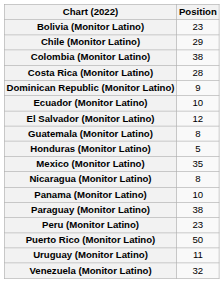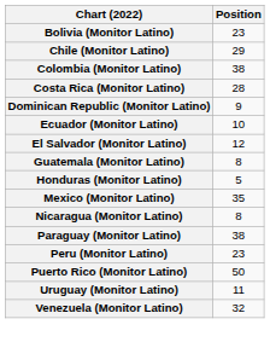 <table class="wikitable sortable plainrowheaders" style="text-align:center">
 <tr>
 <th scope="col">Chart (2022)</th>
 <th scope="col">Position</th>
 </tr>
 <tr>
 <th scope="row">Bolivia (Monitor Latino)</th>
 <td>23</td>
 </tr>
 <tr>
 <th scope="row">Chile (Monitor Latino)</th>
 <td>29</td>
 </tr>
 <tr>
 <th scope="row">Colombia (Monitor Latino)</th>
 <td>38</td>
 </tr>
 <tr>
 <th scope="row">Costa Rica (Monitor Latino)</th>
 <td>28</td>
 </tr>
 <tr>
 <th scope="row">Dominican Republic (Monitor Latino)</th>
 <td>9</td>
 </tr>
 <tr>
 <th scope="row">Ecuador (Monitor Latino)</th>
 <td>10</td>
 </tr>
 <tr>
 <th scope="row">El Salvador (Monitor Latino)</th>
 <td>12</td>
 </tr>
 <tr>
 <th scope="row">Guatemala (Monitor Latino)</th>
 <td>8</td>
 </tr>
 <tr>
 <th scope="row">Honduras (Monitor Latino)</th>
 <td>5</td>
 </tr>
 <tr>
 <th scope="row">Mexico (Monitor Latino)</th>
 <td>35</td>
 </tr>
 <tr>
 <th scope="row">Nicaragua (Monitor Latino)</th>
 <td>8</td>
 </tr>
 <tr>
-<th scope="row">Panama (Monitor Latino)</th>
-<td>10</td>
-</tr>
-<tr>
 <th scope="row">Paraguay (Monitor Latino)</th>
 <td>38</td>
 </tr>
 <tr>
 <th scope="row">Peru (Monitor Latino)</th>
 <td>23</td>
 </tr>
 <tr>
 <th scope="row">Puerto Rico (Monitor Latino)</th>
 <td>50</td>
 </tr>
 <tr>
 <th scope="row">Uruguay (Monitor Latino)</th>
 <td>11</td>
 </tr>
 <tr>
 <th scope="row">Venezuela (Monitor Latino)</th>
 <td>32</td>
 </tr>
 </table>
